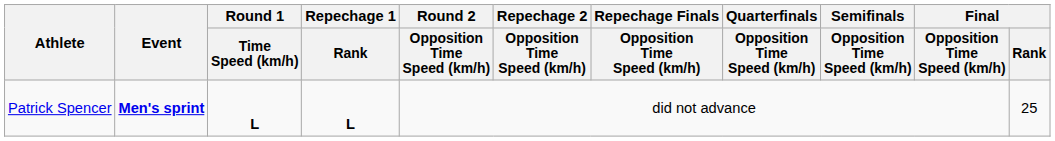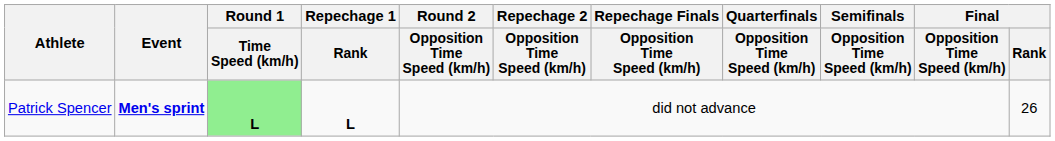 <table class="wikitable" style="font-size:90%">
 <tr>
 <th rowspan="2">Athlete</th>
 <th rowspan="2">Event</th>
 <th>Round 1</th>
 <th>Repechage 1</th>
 <th>Round 2</th>
 <th>Repechage 2</th>
 <th>Repechage Finals</th>
 <th>Quarterfinals</th>
 <th>Semifinals</th>
 <th colspan=2>Final</th>
 </tr>
 <tr style="font-size:95%">
 <th>Time<br>Speed (km/h)</th>
 <th>Rank</th>
 <th>Opposition<br>Time<br>Speed (km/h)</th>
 <th>Opposition<br>Time<br>Speed (km/h)</th>
 <th>Opposition<br>Time<br>Speed (km/h)</th>
 <th>Opposition<br>Time<br>Speed (km/h)</th>
 <th>Opposition<br>Time<br>Speed (km/h)</th>
 <th>Opposition<br>Time<br>Speed (km/h)</th>
 <th>Rank</th>
 </tr>
 <tr align=center>
 <td align=left><a href='#'>Patrick Spencer</a></td>
 <td style="text-align:left;" rowspan="1"><strong><a href='#'>Men's sprint</a></strong></td>
-<td><br><br><strong>L</strong></td>
+<td style="background: lightgreen;"><br><br><strong>L</strong></td>
 <td><br><br><strong>L</strong></td>
 <td colspan=6>did not advance</td>
-<td>25</td>
+<td>26</td>
 </tr>
 </table>
